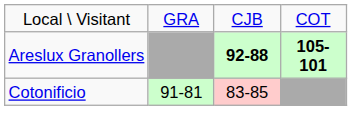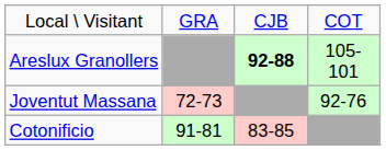 <table class="wikitable" style="text-align:center; font-size:80%">
 <tr>
 <td>Local \ Visitant</td>
 <td width=45><a href='#'>GRA</a></td>
 <td width=45><a href='#'>CJB</a></td>
 <td width=45><a href='#'>COT</a></td>
 </tr>
 <tr>
 <td align=left><a href='#'>Areslux Granollers</a></td>
 <td style="background:#aaa;"></td>
 <td style="background:#CFC"><strong>92-88</strong></td>
-<td style="background:#CFC"><strong>105-101</strong></td>
+<td style="background:#CFC">105-101</td>
+</tr>
+<tr>
+<td align=left><a href='#'>Joventut Massana</a></td>
+<td style="background:#FCC">72-73</td>
+<td style="background:#aaa;"></td>
+<td style="background:#CFC">92-76</td>
 </tr>
 <tr>
 <td align=left><a href='#'>Cotonificio</a></td>
 <td style="background:#CFC">91-81</td>
 <td style="background:#FCC">83-85</td>
 <td style="background:#aaa;"></td>
 </tr>
 </table>
